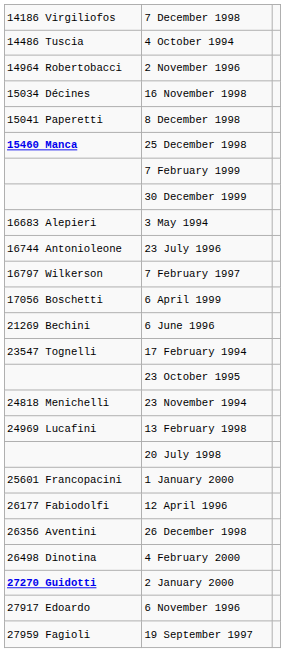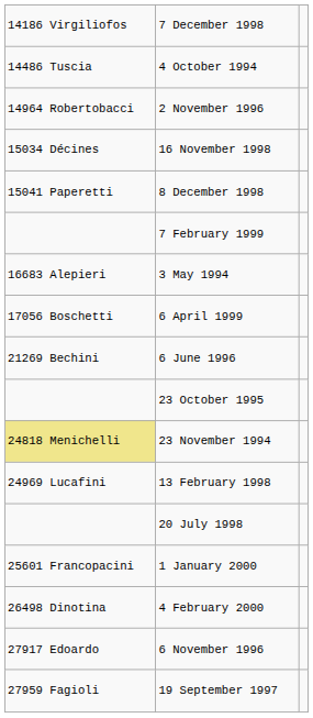 <table class="wikitable" style="font-size: 89%; float: left; width: 26em; margin-right: 1em; height: 700px">
 <tr>
 <td>14186 Virgiliofos</td>
 <td>7 December 1998</td>
 <td> </td>
 </tr>
 <tr>
 <td>14486 Tuscia</td>
 <td>4 October 1994</td>
 <td> </td>
 </tr>
 <tr>
 <td>14964 Robertobacci</td>
 <td>2 November 1996</td>
 <td> </td>
 </tr>
 <tr>
 <td>15034 Décines</td>
 <td>16 November 1998</td>
 <td> </td>
 </tr>
 <tr>
 <td>15041 Paperetti</td>
 <td>8 December 1998</td>
 <td> </td>
 </tr>
 <tr>
-<td><strong><a href='#'>15460 Manca</a></strong></td>
-<td>25 December 1998</td>
-<td> </td>
-</tr>
-<tr>
 <td></td>
 <td>7 February 1999</td>
 <td> </td>
 </tr>
 <tr>
-<td></td>
-<td>30 December 1999</td>
-<td> </td>
-</tr>
-<tr>
 <td>16683 Alepieri</td>
 <td>3 May 1994</td>
-<td> </td>
-</tr>
-<tr>
-<td>16744 Antonioleone</td>
-<td>23 July 1996</td>
-<td></td>
-</tr>
-<tr>
-<td>16797 Wilkerson</td>
-<td>7 February 1997</td>
 <td> </td>
 </tr>
 <tr>
 <td>17056 Boschetti</td>
 <td>6 April 1999</td>
 <td> </td>
 </tr>
 <tr>
 <td>21269 Bechini</td>
 <td>6 June 1996</td>
 <td> </td>
 </tr>
 <tr>
-<td>23547 Tognelli</td>
-<td>17 February 1994</td>
-<td> </td>
-</tr>
-<tr>
 <td></td>
 <td>23 October 1995</td>
 <td> </td>
 </tr>
 <tr>
-<td>24818 Menichelli</td>
+<td style="background: khaki;">24818 Menichelli</td>
 <td>23 November 1994</td>
 <td> </td>
 </tr>
 <tr>
 <td>24969 Lucafini</td>
 <td>13 February 1998</td>
 <td> </td>
 </tr>
 <tr>
 <td></td>
 <td>20 July 1998</td>
 <td> </td>
 </tr>
 <tr>
 <td>25601 Francopacini</td>
 <td>1 January 2000</td>
 <td> </td>
 </tr>
 <tr>
-<td>26177 Fabiodolfi</td>
-<td>12 April 1996</td>
-<td> </td>
-</tr>
-<tr>
-<td>26356 Aventini</td>
-<td>26 December 1998</td>
-<td> </td>
-</tr>
-<tr>
 <td>26498 Dinotina</td>
 <td>4 February 2000</td>
-<td> </td>
-</tr>
-<tr>
-<td><strong><a href='#'>27270 Guidotti</a></strong></td>
-<td>2 January 2000</td>
 <td> </td>
 </tr>
 <tr>
 <td>27917 Edoardo</td>
 <td>6 November 1996</td>
 <td> </td>
 </tr>
 <tr>
 <td>27959 Fagioli</td>
 <td>19 September 1997</td>
 <td></td>
 </tr>
 </table>
